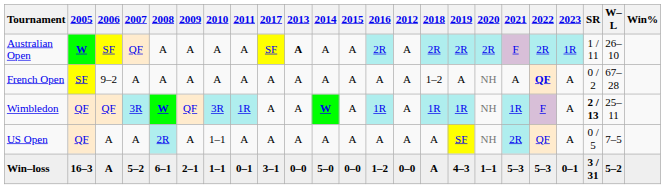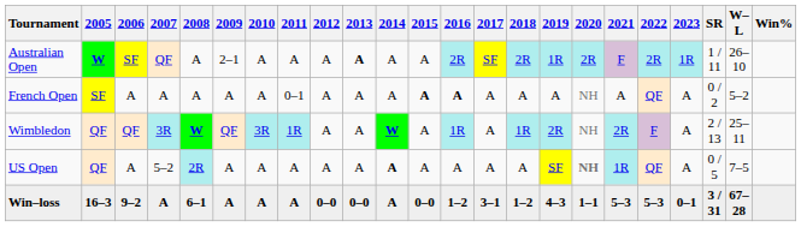 <table class=wikitable style=text-align:center>
 <tr>
 <th>Tournament</th>
 <th><a href='#'>2005</a></th>
 <th><a href='#'>2006</a></th>
 <th><a href='#'>2007</a></th>
 <th><a href='#'>2008</a></th>
 <th><a href='#'>2009</a></th>
 <th><a href='#'>2010</a></th>
 <th><a href='#'>2011</a></th>
-<th><a href='#'>2017</a></th>
+<th><a href='#'>2012</a></th>
 <th><a href='#'>2013</a></th>
 <th><a href='#'>2014</a></th>
 <th><a href='#'>2015</a></th>
 <th><a href='#'>2016</a></th>
-<th><a href='#'>2012</a></th>
+<th><a href='#'>2017</a></th>
 <th><a href='#'>2018</a></th>
 <th><a href='#'>2019</a></th>
 <th><a href='#'>2020</a></th>
 <th><a href='#'>2021</a></th>
 <th><a href='#'>2022</a></th>
 <th><a href='#'>2023</a></th>
 <th>SR</th>
 <th>W–L</th>
 <th>Win%</th>
 </tr>
 <tr>
 <td align=left><a href='#'>Australian Open</a></td>
 <td bgcolor=lime><strong><a href='#'>W</a></strong></td>
 <td bgcolor=yellow><a href='#'>SF</a></td>
 <td bgcolor=ffebcd><a href='#'>QF</a></td>
 <td>A</td>
+<td>2–1</td>
 <td>A</td>
 <td>A</td>
 <td>A</td>
-<td bgcolor=yellow><a href='#'>SF</a></td>
 <td><strong>A</strong></td>
 <td>A</td>
 <td>A</td>
 <td bgcolor=afeeee><a href='#'>2R</a></td>
-<td>A</td>
+<td bgcolor=yellow><a href='#'>SF</a></td>
 <td bgcolor=afeeee><a href='#'>2R</a></td>
-<td bgcolor=afeeee><a href='#'>2R</a></td>
+<td bgcolor=afeeee><a href='#'>1R</a></td>
 <td bgcolor=afeeee><a href='#'>2R</a></td>
 <td bgcolor=thistle><a href='#'>F</a></td>
 <td bgcolor=afeeee><a href='#'>2R</a></td>
 <td bgcolor=afeeee><a href='#'>1R</a></td>
 <td>1 / 11</td>
 <td>26–10</td>
 <td></td>
 </tr>
 <tr>
 <td align=left><a href='#'>French Open</a></td>
 <td bgcolor=yellow><a href='#'>SF</a></td>
-<td>9–2</td>
 <td>A</td>
 <td>A</td>
 <td>A</td>
 <td>A</td>
 <td>A</td>
+<td>0–1</td>
 <td>A</td>
 <td>A</td>
 <td>A</td>
+<td><strong>A</strong></td>
+<td><strong>A</strong></td>
 <td>A</td>
 <td>A</td>
 <td>A</td>
-<td>1–2</td>
-<td>A</td>
 <td style="color:#767676;">NH</td>
 <td>A</td>
-<td bgcolor=ffebcd><strong><a href='#'>QF</a></strong></td>
+<td bgcolor=ffebcd><a href='#'>QF</a></td>
 <td>A</td>
 <td>0 / 2</td>
-<td>67–28</td>
+<td>5–2</td>
 <td></td>
 </tr>
 <tr>
 <td align=left><a href='#'>Wimbledon</a></td>
 <td bgcolor=ffebcd><a href='#'>QF</a></td>
 <td bgcolor=ffebcd><a href='#'>QF</a></td>
 <td bgcolor=afeeee><a href='#'>3R</a></td>
 <td bgcolor=lime><strong><a href='#'>W</a></strong></td>
 <td bgcolor=ffebcd><a href='#'>QF</a></td>
 <td bgcolor=afeeee><a href='#'>3R</a></td>
 <td bgcolor=afeeee><a href='#'>1R</a></td>
 <td>A</td>
 <td>A</td>
 <td bgcolor=lime><strong><a href='#'>W</a></strong></td>
 <td>A</td>
 <td bgcolor=afeeee><a href='#'>1R</a></td>
 <td>A</td>
 <td bgcolor=afeeee><a href='#'>1R</a></td>
-<td bgcolor=afeeee><a href='#'>1R</a></td>
+<td bgcolor=afeeee><a href='#'>2R</a></td>
 <td style="color:#767676;">NH</td>
-<td bgcolor=afeeee><a href='#'>1R</a></td>
+<td bgcolor=afeeee><a href='#'>2R</a></td>
 <td bgcolor=thistle><a href='#'>F</a></td>
 <td>A</td>
-<td><strong>2 / 13</strong></td>
+<td>2 / 13</td>
 <td>25–11</td>
 <td></td>
 </tr>
 <tr>
 <td align=left><a href='#'>US Open</a></td>
 <td bgcolor=ffebcd><a href='#'>QF</a></td>
 <td>A</td>
-<td>A</td>
+<td>5–2</td>
 <td bgcolor=afeeee><a href='#'>2R</a></td>
-<td>A</td>
-<td>1–1</td>
 <td>A</td>
 <td>A</td>
 <td>A</td>
 <td>A</td>
 <td>A</td>
+<td><strong>A</strong></td>
+<td>A</td>
 <td>A</td>
 <td>A</td>
 <td>A</td>
 <td bgcolor=yellow><a href='#'>SF</a></td>
-<td style="color:#767676;">NH</td>
-<td bgcolor=afeeee><a href='#'>2R</a></td>
+<td style="color:#767676;"><strong>NH</strong></td>
+<td bgcolor=afeeee><a href='#'>1R</a></td>
 <td bgcolor=ffebcd><a href='#'>QF</a></td>
 <td>A</td>
 <td>0 / 5</td>
 <td>7–5</td>
 <td></td>
 </tr>
 <tr style="background:#efefef; font-weight:bold;">
 <td style="text-align:left">Win–loss</td>
 <td>16–3</td>
+<td>9–2</td>
 <td>A</td>
-<td>5–2</td>
 <td>6–1</td>
-<td>2–1</td>
-<td>1–1</td>
-<td>0–1</td>
-<td>3–1</td>
+<td>A</td>
+<td>A</td>
+<td>A</td>
 <td>0–0</td>
-<td>5–0</td>
+<td>0–0</td>
+<td>A</td>
 <td>0–0</td>
 <td>1–2</td>
-<td>0–0</td>
-<td>A</td>
+<td>3–1</td>
+<td>1–2</td>
 <td>4–3</td>
 <td>1–1</td>
 <td>5–3</td>
 <td>5–3</td>
 <td>0–1</td>
 <td>3 / 31</td>
-<td>5–2</td>
+<td>67–28</td>
 <td></td>
 </tr>
 </table>
